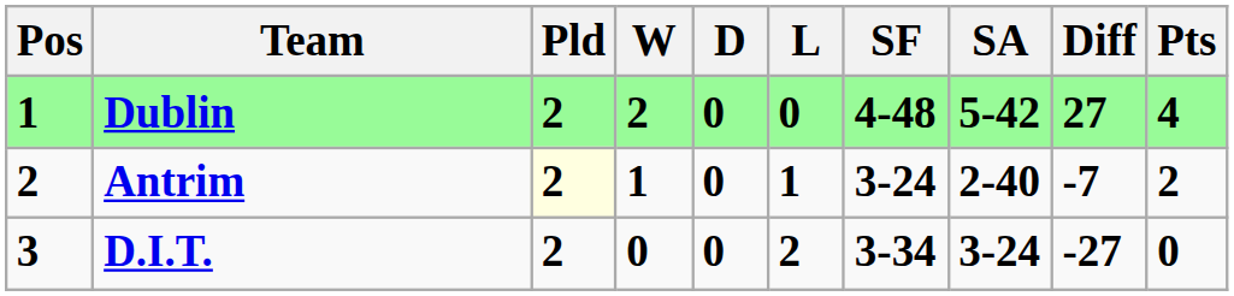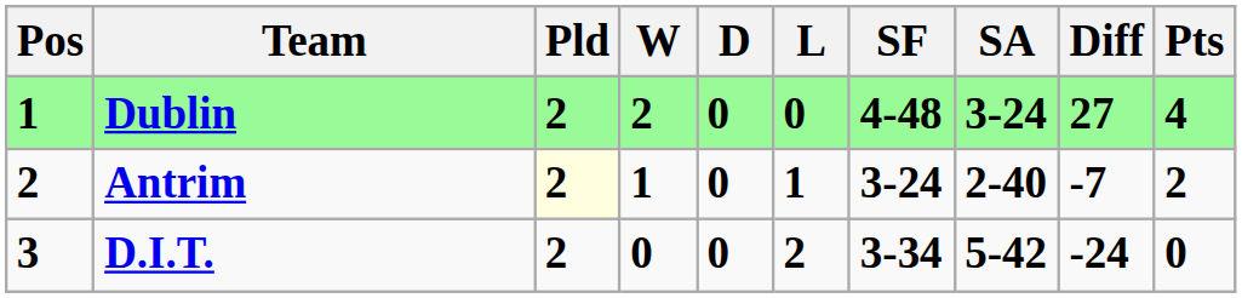 <table class="wikitable" style="text-align: centre;">
 <tr>
 <th width=20>Pos</th>
 <th width=150>Team</th>
 <th width=20>Pld</th>
 <th width=20>W</th>
 <th width=20>D</th>
 <th width=20>L</th>
 <th width=30>SF</th>
 <th width=30>SA</th>
 <th width=20>Diff</th>
 <th width=20>Pts</th>
 </tr>
 <tr style="background:#98FB98;">
 <td><strong>1</strong></td>
 <td align=left><strong> <a href='#'>Dublin</a> </strong></td>
 <td><strong>2</strong></td>
 <td><strong>2</strong></td>
 <td><strong>0</strong></td>
 <td><strong>0</strong></td>
 <td><strong>4-48</strong></td>
-<td><strong>5-42</strong></td>
+<td><strong>3-24</strong></td>
 <td><strong>27</strong></td>
 <td><strong>4</strong></td>
 </tr>
 <tr>
 <td><strong>2</strong></td>
 <td align=left><strong> <a href='#'>Antrim</a> </strong></td>
 <td style="background: lightyellow;"><strong>2</strong></td>
 <td><strong>1</strong></td>
 <td><strong>0</strong></td>
 <td><strong>1</strong></td>
 <td><strong>3-24</strong></td>
 <td><strong>2-40</strong></td>
 <td><strong>-7</strong></td>
 <td><strong>2</strong></td>
 </tr>
 <tr>
 <td><strong>3</strong></td>
 <td align=left><strong> <a href='#'>D.I.T.</a> </strong></td>
 <td><strong>2</strong></td>
 <td><strong>0</strong></td>
 <td><strong>0</strong></td>
 <td><strong>2</strong></td>
 <td><strong>3-34</strong></td>
-<td><strong>3-24</strong></td>
-<td><strong>-27</strong></td>
+<td><strong>5-42</strong></td>
+<td><strong>-24</strong></td>
 <td><strong>0</strong></td>
 </tr>
 </table>
